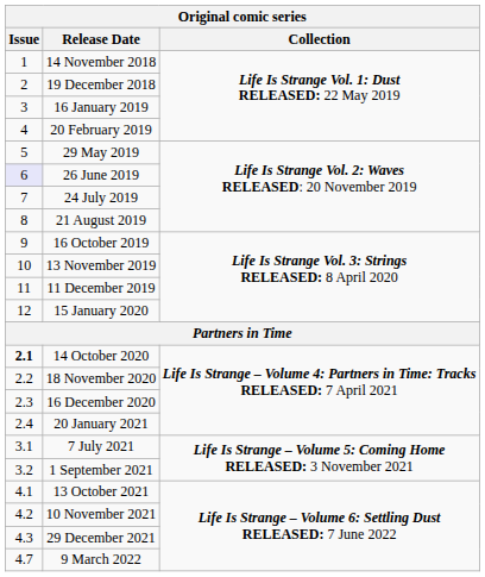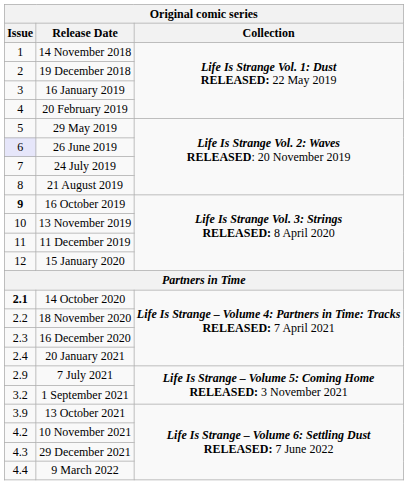 <table class="wikitable" style="text-align: center">
 <tr>
 <th colspan=3><strong>Original comic series</strong></th>
 </tr>
 <tr>
 <th>Issue</th>
 <th>Release Date</th>
 <th>Collection<br></th>
 </tr>
 <tr>
 <td>1</td>
 <td>14 November 2018</td>
 <td rowspan=4><strong><em>Life Is Strange Vol. 1: Dust</em></strong><br><span><strong>RELEASED:</strong> 22 May 2019<br></span><br></td>
 </tr>
 <tr>
 <td>2</td>
 <td>19 December 2018</td>
 </tr>
 <tr>
 <td>3</td>
 <td>16 January 2019</td>
 </tr>
 <tr>
 <td>4</td>
 <td>20 February 2019</td>
 </tr>
 <tr>
 <td>5</td>
 <td>29 May 2019</td>
 <td rowspan=4><strong><em>Life Is Strange Vol. 2: Waves</em></strong><br><span><strong>RELEASED</strong>: 20 November 2019<br></span><br></td>
 </tr>
 <tr>
 <td style="background: lavender;">6</td>
 <td>26 June 2019</td>
 </tr>
 <tr>
 <td>7</td>
 <td>24 July 2019</td>
 </tr>
 <tr>
 <td>8</td>
 <td>21 August 2019</td>
 </tr>
 <tr>
-<td>9</td>
+<td><strong>9</strong></td>
 <td>16 October 2019</td>
 <td rowspan=4><strong><em>Life Is Strange Vol. 3: Strings</em></strong> <br><span><strong>RELEASED:</strong> 8 April 2020<br></span><br></td>
 </tr>
 <tr>
 <td>10</td>
 <td>13 November 2019</td>
 </tr>
 <tr>
 <td>11</td>
 <td>11 December 2019</td>
 </tr>
 <tr>
 <td>12</td>
 <td>15 January 2020</td>
 </tr>
 <tr>
 <th colspan=3><em>Partners in Time</em></th>
 </tr>
 <tr>
 <td><strong>2.1</strong></td>
 <td>14 October 2020</td>
 <td rowspan=4><strong><em>Life Is Strange – Volume 4: Partners in Time: Tracks</em></strong><br><span><strong>RELEASED:</strong> 7 April 2021<br></span><br></td>
 </tr>
 <tr>
 <td>2.2</td>
 <td>18 November 2020</td>
 </tr>
 <tr>
 <td>2.3</td>
 <td>16 December 2020</td>
 </tr>
 <tr>
 <td>2.4</td>
 <td>20 January 2021</td>
 </tr>
 <tr>
-<td>3.1</td>
+<td>2.9</td>
 <td>7 July 2021</td>
 <td rowspan="2"><strong><em>Life Is Strange – Volume 5: Coming Home</em></strong><br><span><strong>RELEASED:</strong> 3 November 2021<br></span></td>
 </tr>
 <tr>
 <td>3.2</td>
 <td>1 September 2021</td>
 </tr>
 <tr>
-<td>4.1</td>
+<td>3.9</td>
 <td>13 October 2021</td>
 <td rowspan="4"><strong><em>Life Is Strange – Volume 6: Settling Dust</em></strong><br><span><strong>RELEASED:</strong> 7 June 2022<br></span></td>
 </tr>
 <tr>
 <td>4.2</td>
 <td>10 November 2021</td>
 </tr>
 <tr>
 <td>4.3</td>
 <td>29 December 2021</td>
 </tr>
 <tr>
-<td>4.7</td>
+<td>4.4</td>
 <td>9 March 2022</td>
 </tr>
 </table>
